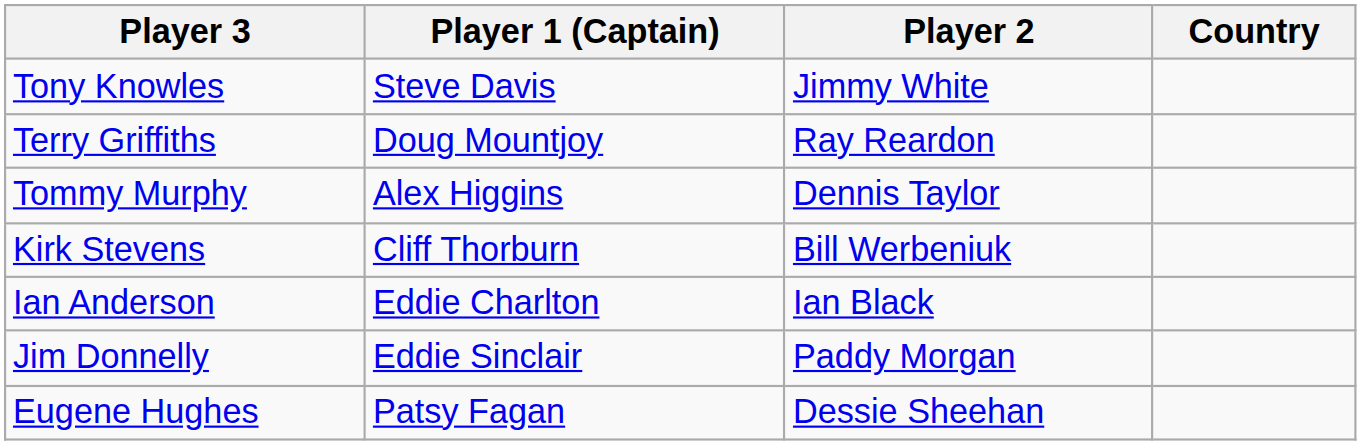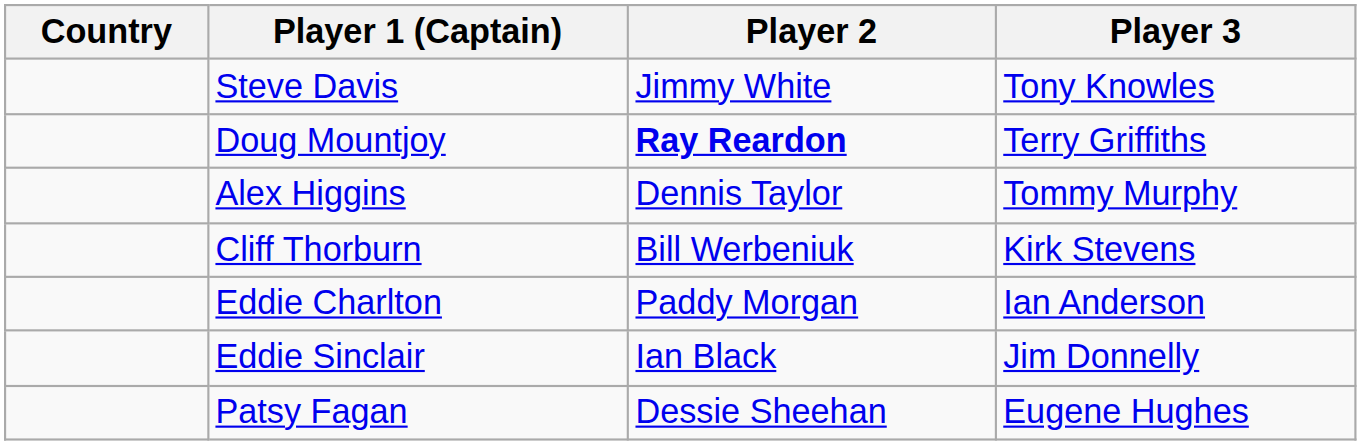 <table class="wikitable" width=50%>
 <tr>
-<th>Player 3</th>
+<th>Country</th>
 <th>Player 1 (Captain)</th>
 <th>Player 2</th>
-<th>Country</th>
+<th>Player 3</th>
 </tr>
 <tr bgcolor=>
-<td><a href='#'>Tony Knowles</a></td>
+<td align="center"></td>
 <td><a href='#'>Steve Davis</a></td>
 <td><a href='#'>Jimmy White</a></td>
-<td align="center"></td>
+<td><a href='#'>Tony Knowles</a></td>
 </tr>
 <tr bgcolor=>
+<td align="center"></td>
+<td><a href='#'>Doug Mountjoy</a></td>
+<td><strong><a href='#'>Ray Reardon</a></strong></td>
 <td><a href='#'>Terry Griffiths</a></td>
-<td><a href='#'>Doug Mountjoy</a></td>
-<td><a href='#'>Ray Reardon</a></td>
-<td align="center"></td>
 </tr>
 <tr bgcolor=>
-<td><a href='#'>Tommy Murphy</a></td>
+<td align="center"></td>
 <td><a href='#'>Alex Higgins</a></td>
 <td><a href='#'>Dennis Taylor</a></td>
-<td align="center"></td>
+<td><a href='#'>Tommy Murphy</a></td>
 </tr>
 <tr bgcolor=>
-<td><a href='#'>Kirk Stevens</a></td>
+<td align="center"></td>
 <td><a href='#'>Cliff Thorburn</a></td>
 <td><a href='#'>Bill Werbeniuk</a></td>
-<td align="center"></td>
+<td><a href='#'>Kirk Stevens</a></td>
 </tr>
 <tr bgcolor=>
+<td align="center"></td>
+<td><a href='#'>Eddie Charlton</a></td>
+<td><a href='#'>Paddy Morgan</a></td>
 <td><a href='#'>Ian Anderson</a></td>
-<td><a href='#'>Eddie Charlton</a></td>
-<td><a href='#'>Ian Black</a></td>
-<td align="center"></td>
 </tr>
 <tr bgcolor=>
+<td align="center"></td>
+<td><a href='#'>Eddie Sinclair</a></td>
+<td><a href='#'>Ian Black</a></td>
 <td><a href='#'>Jim Donnelly</a></td>
-<td><a href='#'>Eddie Sinclair</a></td>
-<td><a href='#'>Paddy Morgan</a></td>
-<td align="center"></td>
 </tr>
 <tr bgcolor=>
-<td><a href='#'>Eugene Hughes</a></td>
+<td align="center"></td>
 <td><a href='#'>Patsy Fagan</a></td>
 <td><a href='#'>Dessie Sheehan</a></td>
-<td align="center"></td>
+<td><a href='#'>Eugene Hughes</a></td>
 </tr>
 </table>
